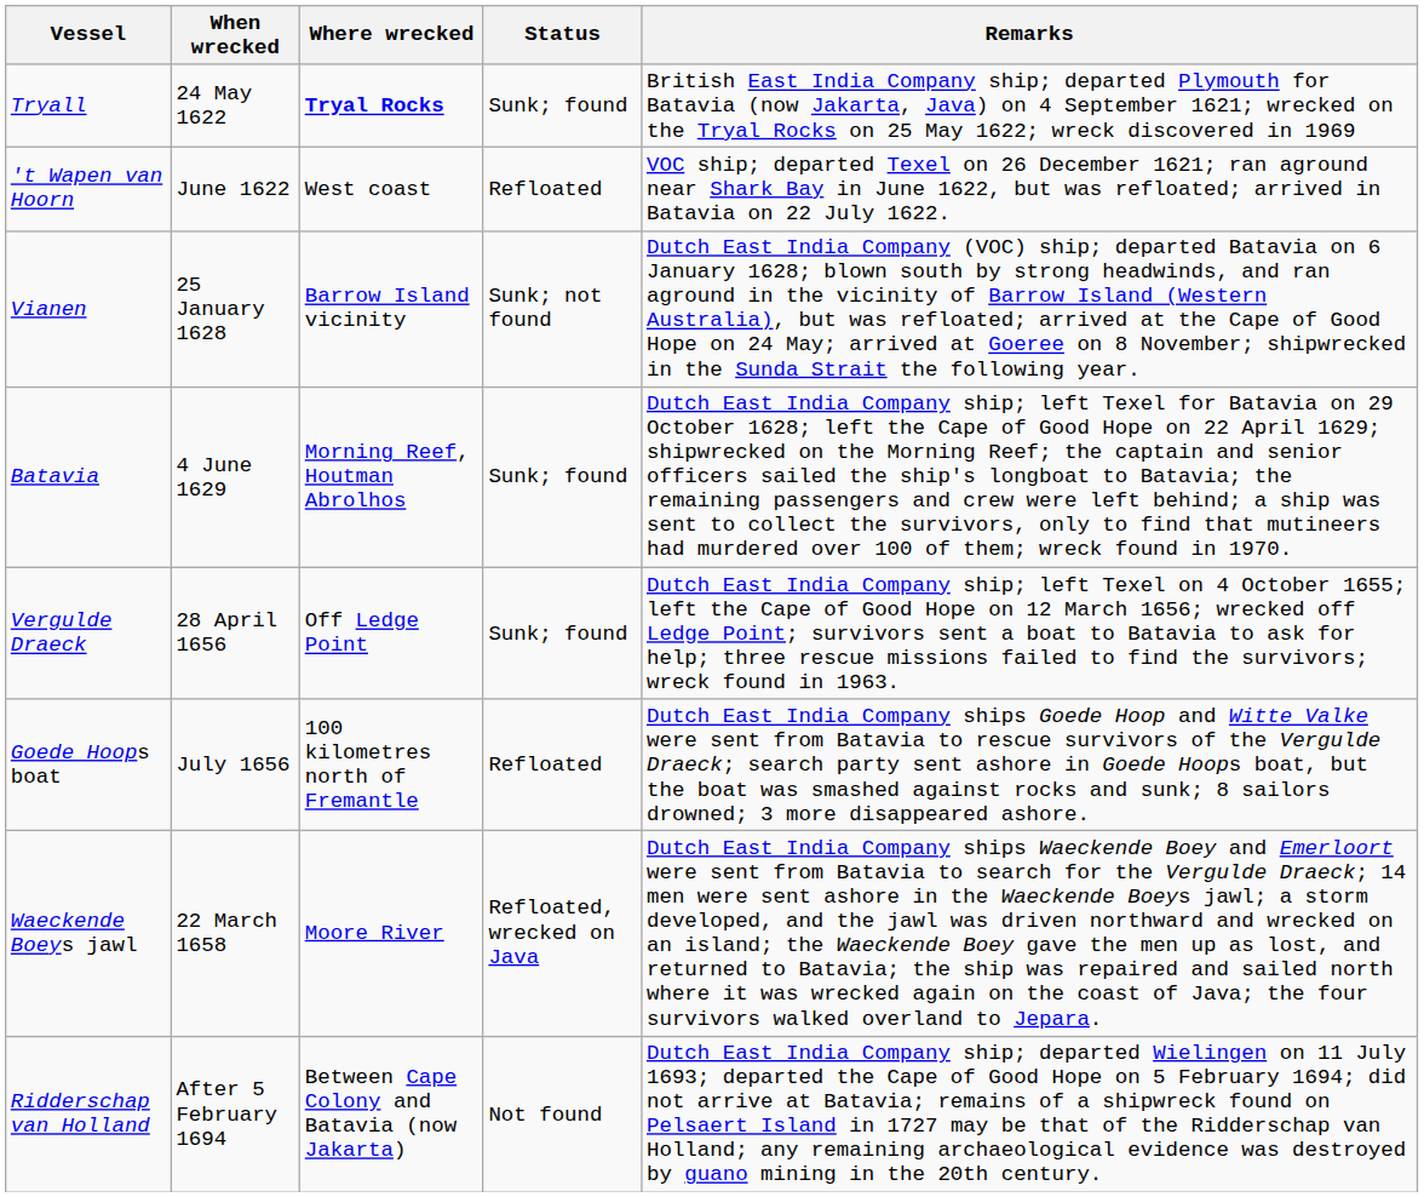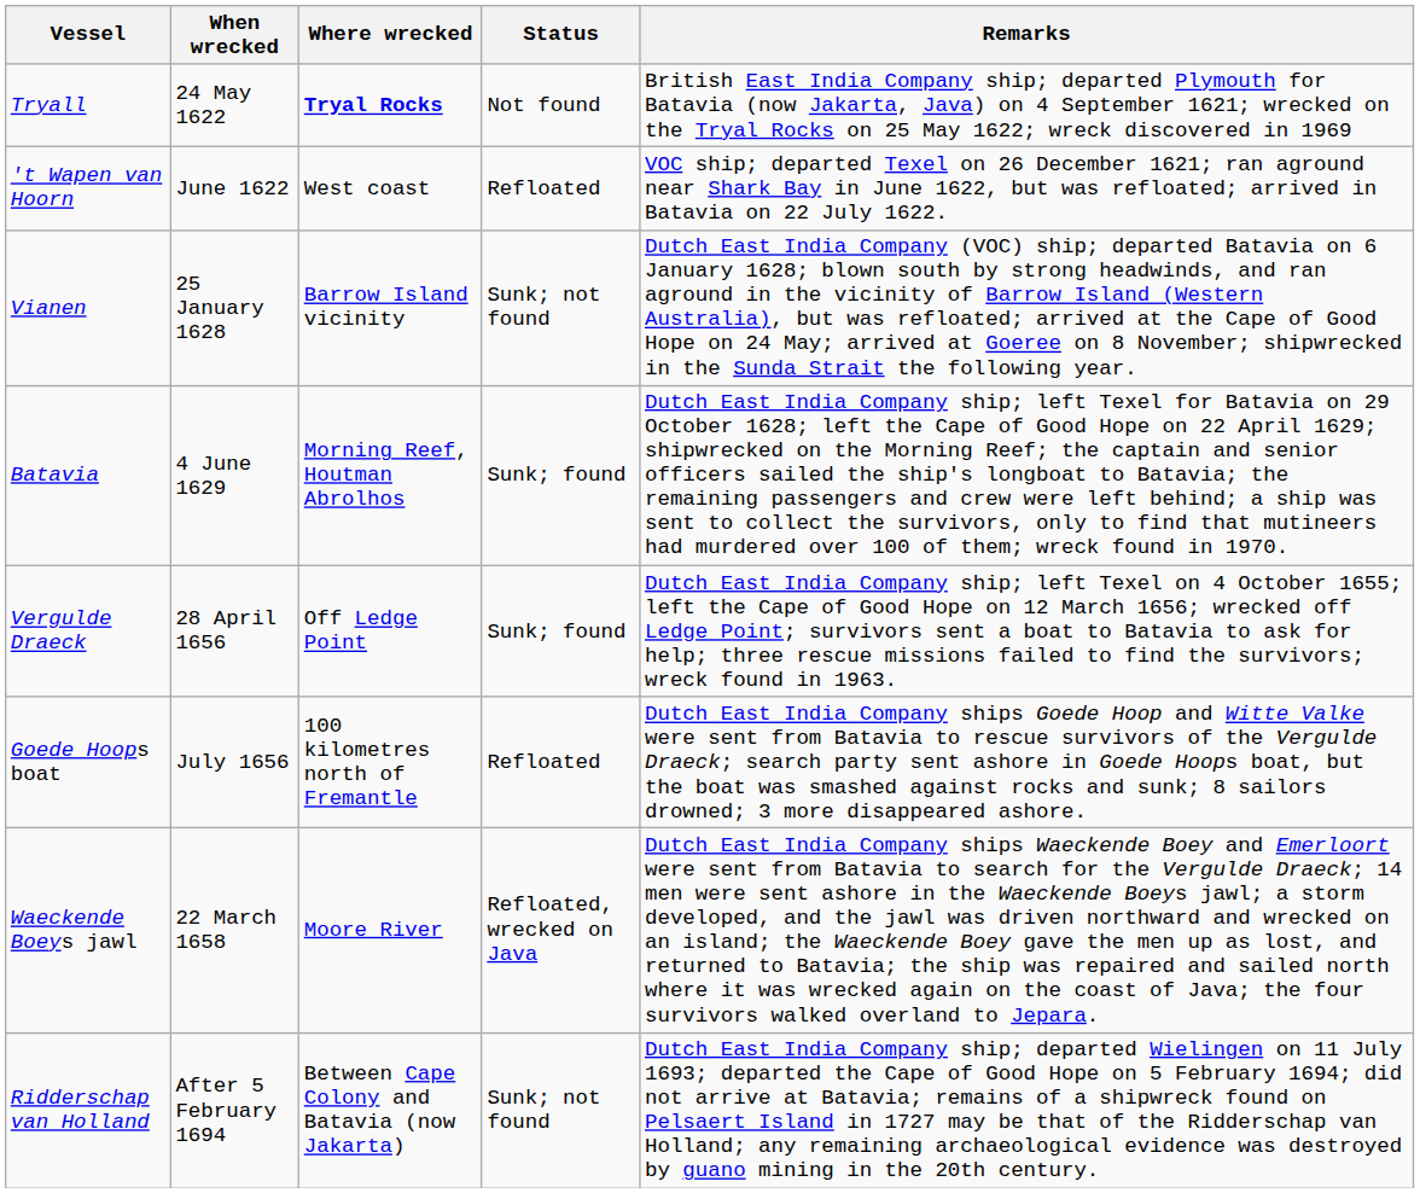 <table class="wikitable">
 <tr>
 <th>Vessel</th>
 <th>When wrecked</th>
 <th>Where wrecked</th>
 <th>Status</th>
 <th>Remarks</th>
 </tr>
 <tr>
 <td><em><a href='#'>Tryall</a></em></td>
 <td>24 May 1622</td>
 <td><strong><a href='#'>Tryal Rocks</a></strong></td>
-<td>Sunk; found</td>
+<td>Not found</td>
 <td>British <a href='#'>East India Company</a> ship; departed <a href='#'>Plymouth</a> for Batavia (now <a href='#'>Jakarta</a>, <a href='#'>Java</a>) on 4 September 1621; wrecked on the <a href='#'>Tryal Rocks</a> on 25 May 1622; wreck discovered in 1969</td>
 </tr>
 <tr>
 <td><em><a href='#'>'t Wapen van Hoorn</a></em></td>
 <td>June 1622</td>
 <td>West coast</td>
 <td>Refloated</td>
 <td><a href='#'>VOC</a> ship; departed <a href='#'>Texel</a> on 26 December 1621; ran aground near <a href='#'>Shark Bay</a> in June 1622, but was refloated; arrived in Batavia on 22 July 1622.</td>
 </tr>
 <tr>
 <td><em><a href='#'>Vianen</a></em></td>
 <td>25 January 1628</td>
 <td><a href='#'>Barrow Island</a> vicinity</td>
 <td>Sunk; not found</td>
 <td><a href='#'>Dutch East India Company</a> (VOC) ship; departed Batavia on 6 January 1628; blown south by strong headwinds, and ran aground in the vicinity of <a href='#'>Barrow Island (Western Australia)</a>, but was refloated; arrived at the Cape of Good Hope on 24 May; arrived at <a href='#'>Goeree</a> on 8 November; shipwrecked in the <a href='#'>Sunda Strait</a> the following year.</td>
 </tr>
 <tr>
 <td><em><a href='#'>Batavia</a></em></td>
 <td>4 June 1629</td>
 <td><a href='#'>Morning Reef</a>, <a href='#'>Houtman Abrolhos</a></td>
 <td>Sunk; found</td>
 <td><a href='#'>Dutch East India Company</a> ship; left Texel for Batavia on 29 October 1628; left the Cape of Good Hope on 22 April 1629; shipwrecked on the Morning Reef; the captain and senior officers sailed the ship's longboat to Batavia; the remaining passengers and crew were left behind; a ship was sent to collect the survivors, only to find that mutineers had murdered over 100 of them; wreck found in 1970.</td>
 </tr>
 <tr>
 <td><em><a href='#'>Vergulde Draeck</a></em></td>
 <td>28 April 1656</td>
 <td>Off <a href='#'>Ledge Point</a></td>
 <td>Sunk; found</td>
 <td><a href='#'>Dutch East India Company</a> ship; left Texel on 4 October 1655; left the Cape of Good Hope on 12 March 1656; wrecked off <a href='#'>Ledge Point</a>; survivors sent a boat to Batavia to ask for help; three rescue missions failed to find the survivors; wreck found in 1963.</td>
 </tr>
 <tr>
 <td><em><a href='#'>Goede Hoop</a></em>s boat</td>
 <td>July 1656</td>
 <td>100 kilometres north of <a href='#'>Fremantle</a></td>
 <td>Refloated</td>
 <td><a href='#'>Dutch East India Company</a> ships <em>Goede Hoop</em> and <em><a href='#'>Witte Valke</a></em> were sent from Batavia to rescue survivors of the <em>Vergulde Draeck</em>; search party sent ashore in <em>Goede Hoop</em>s boat, but the boat was smashed against rocks and sunk; 8 sailors drowned; 3 more disappeared ashore.</td>
 </tr>
 <tr>
 <td><em><a href='#'>Waeckende Boey</a></em>s jawl</td>
 <td>22 March 1658</td>
 <td><a href='#'>Moore River</a></td>
 <td>Refloated, wrecked on <a href='#'>Java</a></td>
 <td><a href='#'>Dutch East India Company</a> ships <em>Waeckende Boey</em> and <em><a href='#'>Emerloort</a></em> were sent from Batavia to search for the <em>Vergulde Draeck</em>; 14 men were sent ashore in the <em>Waeckende Boey</em>s jawl; a storm developed, and the jawl was driven northward and wrecked on an island; the <em>Waeckende Boey</em> gave the men up as lost, and returned to Batavia; the ship was repaired and sailed north where it was wrecked again on the coast of Java; the four survivors walked overland to <a href='#'>Jepara</a>.</td>
 </tr>
 <tr>
 <td><em><a href='#'>Ridderschap van Holland</a></em></td>
 <td>After 5 February 1694</td>
 <td>Between <a href='#'>Cape Colony</a> and Batavia (now <a href='#'>Jakarta</a>)</td>
-<td>Not found</td>
+<td>Sunk; not found</td>
 <td><a href='#'>Dutch East India Company</a> ship; departed <a href='#'>Wielingen</a> on 11 July 1693; departed the Cape of Good Hope on 5 February 1694; did not arrive at Batavia; remains of a shipwreck found on <a href='#'>Pelsaert Island</a> in 1727 may be that of the Ridderschap van Holland; any remaining archaeological evidence was destroyed by <a href='#'>guano</a> mining in the 20th century.</td>
 </tr>
 </table>
